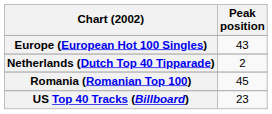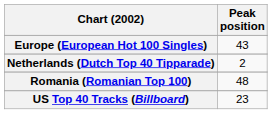 <table class="wikitable sortable plainrowheaders" style="text-align:center">
 <tr>
 <th scope="col">Chart (2002)</th>
 <th scope="col">Peak<br>position</th>
 </tr>
 <tr>
 </tr>
 <tr>
 </tr>
 <tr>
 </tr>
 <tr>
 </tr>
 <tr>
 <th scope="row">Europe (<a href='#'>European Hot 100 Singles</a>)</th>
 <td>43</td>
 </tr>
 <tr>
 </tr>
 <tr>
 </tr>
 <tr>
 </tr>
 <tr>
 </tr>
 <tr>
 <th scope="row">Netherlands (<a href='#'>Dutch Top 40 Tipparade</a>)</th>
 <td>2</td>
 </tr>
 <tr>
 </tr>
 <tr>
 <th scope="row">Romania (<a href='#'>Romanian Top 100</a>)</th>
-<td>45</td>
+<td>48</td>
 </tr>
 <tr>
 </tr>
 <tr>
 </tr>
 <tr>
 </tr>
 <tr>
 </tr>
 <tr>
 </tr>
 <tr>
 </tr>
 <tr>
 </tr>
 <tr>
 </tr>
 <tr>
 </tr>
 <tr>
 </tr>
 <tr>
 <th scope="row">US <a href='#'>Top 40 Tracks</a> (<em><a href='#'>Billboard</a></em>)</th>
 <td>23</td>
 </tr>
 </table>
